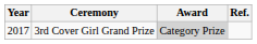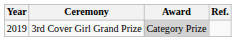 <table class="wikitable">
 <tr>
 <th>Year</th>
 <th>Ceremony</th>
 <th>Award</th>
 <th>Ref.</th>
 </tr>
 <tr>
-<td>2017</td>
+<td>2019</td>
 <td>3rd Cover Girl Grand Prize</td>
 <td style="background: lightgrey;">Category Prize</td>
 <td></td>
 </tr>
 </table>
